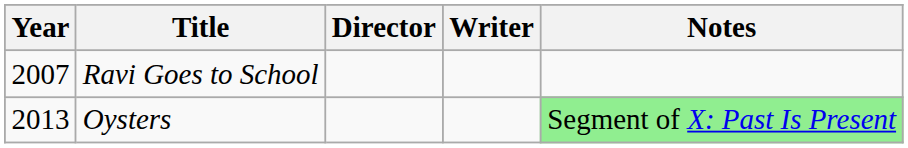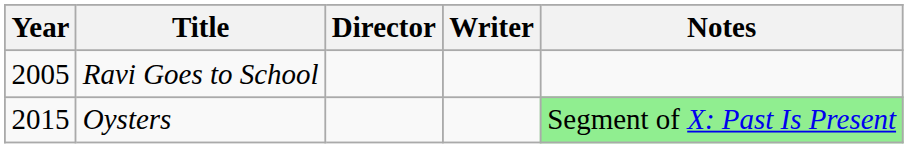 <table class="wikitable">
 <tr>
 <th>Year</th>
 <th>Title</th>
 <th>Director</th>
 <th>Writer</th>
 <th>Notes</th>
 </tr>
 <tr>
-<td>2007</td>
+<td>2005</td>
 <td><em>Ravi Goes to School</em></td>
 <td></td>
 <td></td>
 <td></td>
 </tr>
 <tr>
-<td>2013</td>
+<td>2015</td>
 <td><em>Oysters</em></td>
 <td></td>
 <td></td>
 <td style="background: lightgreen;">Segment of <em><a href='#'>X: Past Is Present</a></em></td>
 </tr>
 </table>
